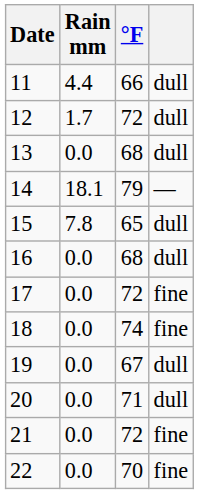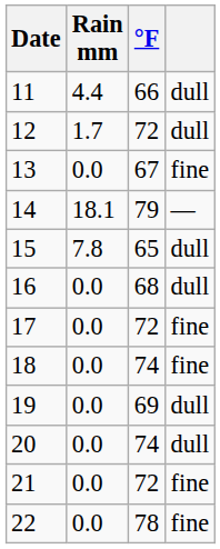 <table class="wikitable"  align=right style="margin:0 0 1em 1em">
 <tr>
 <th>Date</th>
 <th>Rain<br>mm</th>
 <th><a href='#'>°F</a></th>
 <th></th>
 </tr>
 <tr>
 <td>11</td>
 <td>4.4</td>
 <td>66</td>
 <td>dull</td>
 </tr>
 <tr>
 <td>12</td>
 <td>1.7</td>
 <td>72</td>
 <td>dull</td>
 </tr>
 <tr>
 <td>13</td>
 <td>0.0</td>
-<td>68</td>
-<td>dull</td>
+<td>67</td>
+<td>fine</td>
 </tr>
 <tr>
 <td>14</td>
 <td>18.1</td>
 <td>79</td>
 <td>—</td>
 </tr>
 <tr>
 <td>15</td>
 <td>7.8</td>
 <td>65</td>
 <td>dull</td>
 </tr>
 <tr>
 <td>16</td>
 <td>0.0</td>
 <td>68</td>
 <td>dull</td>
 </tr>
 <tr>
 <td>17</td>
 <td>0.0</td>
 <td>72</td>
 <td>fine</td>
 </tr>
 <tr>
 <td>18</td>
 <td>0.0</td>
 <td>74</td>
 <td>fine</td>
 </tr>
 <tr>
 <td>19</td>
 <td>0.0</td>
-<td>67</td>
+<td>69</td>
 <td>dull</td>
 </tr>
 <tr>
 <td>20</td>
 <td>0.0</td>
-<td>71</td>
+<td>74</td>
 <td>dull</td>
 </tr>
 <tr>
 <td>21</td>
 <td>0.0</td>
 <td>72</td>
 <td>fine</td>
 </tr>
 <tr>
 <td>22</td>
 <td>0.0</td>
-<td>70</td>
+<td>78</td>
 <td>fine</td>
 </tr>
 </table>
